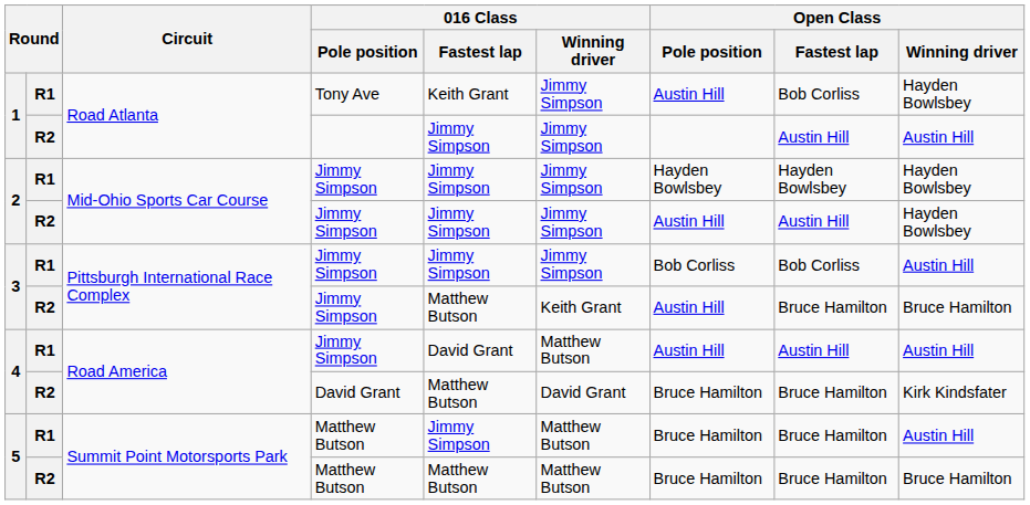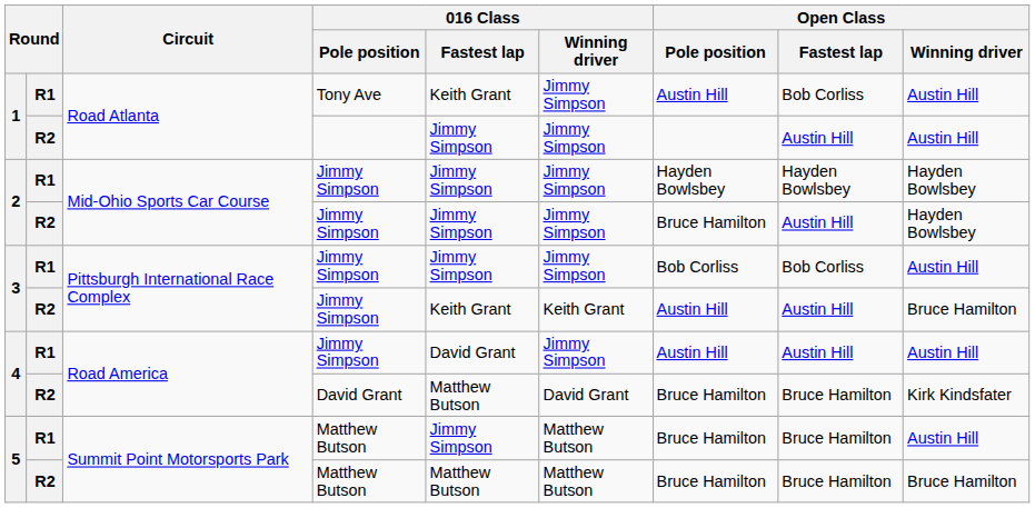 <table class="wikitable" style="font-size: 85%;" border="1">
 <tr>
 <th colspan="2" rowspan="2">Round</th>
 <th rowspan="2">Circuit</th>
 <th colspan="3">016 Class</th>
 <th colspan="3">Open Class</th>
 </tr>
 <tr>
 <th>Pole position</th>
 <th>Fastest lap</th>
 <th>Winning driver</th>
 <th>Pole position</th>
 <th>Fastest lap</th>
 <th>Winning driver</th>
 </tr>
 <tr>
 <th rowspan="2">1</th>
 <th>R1</th>
 <td rowspan="2"><a href='#'>Road Atlanta</a></td>
 <td> Tony Ave</td>
 <td> Keith Grant</td>
 <td> <a href='#'>Jimmy Simpson</a></td>
 <td> <a href='#'>Austin Hill</a></td>
 <td> Bob Corliss</td>
-<td> Hayden Bowlsbey</td>
+<td> <a href='#'>Austin Hill</a></td>
 </tr>
 <tr>
 <th>R2</th>
 <td></td>
 <td> <a href='#'>Jimmy Simpson</a></td>
 <td> <a href='#'>Jimmy Simpson</a></td>
 <td></td>
 <td> <a href='#'>Austin Hill</a></td>
 <td> <a href='#'>Austin Hill</a></td>
 </tr>
 <tr>
 <th rowspan="2">2</th>
 <th>R1</th>
 <td rowspan="2"><a href='#'>Mid-Ohio Sports Car Course</a></td>
 <td> <a href='#'>Jimmy Simpson</a></td>
 <td> <a href='#'>Jimmy Simpson</a></td>
 <td> <a href='#'>Jimmy Simpson</a></td>
 <td> Hayden Bowlsbey</td>
 <td> Hayden Bowlsbey</td>
 <td> Hayden Bowlsbey</td>
 </tr>
 <tr>
 <th>R2</th>
 <td> <a href='#'>Jimmy Simpson</a></td>
 <td> <a href='#'>Jimmy Simpson</a></td>
 <td> <a href='#'>Jimmy Simpson</a></td>
-<td> <a href='#'>Austin Hill</a></td>
+<td> Bruce Hamilton</td>
 <td> <a href='#'>Austin Hill</a></td>
 <td> Hayden Bowlsbey</td>
 </tr>
 <tr>
 <th rowspan="2">3</th>
 <th>R1</th>
 <td rowspan="2"><a href='#'>Pittsburgh International Race Complex</a></td>
 <td> <a href='#'>Jimmy Simpson</a></td>
 <td> <a href='#'>Jimmy Simpson</a></td>
 <td> <a href='#'>Jimmy Simpson</a></td>
 <td> Bob Corliss</td>
 <td> Bob Corliss</td>
 <td> <a href='#'>Austin Hill</a></td>
 </tr>
 <tr>
 <th>R2</th>
 <td> <a href='#'>Jimmy Simpson</a></td>
-<td> Matthew Butson</td>
+<td> Keith Grant</td>
 <td> Keith Grant</td>
 <td> <a href='#'>Austin Hill</a></td>
-<td> Bruce Hamilton</td>
+<td> <a href='#'>Austin Hill</a></td>
 <td> Bruce Hamilton</td>
 </tr>
 <tr>
 <th rowspan="2">4</th>
 <th>R1</th>
 <td rowspan="2"><a href='#'>Road America</a></td>
 <td> <a href='#'>Jimmy Simpson</a></td>
 <td> David Grant</td>
-<td> Matthew Butson</td>
+<td> <a href='#'>Jimmy Simpson</a></td>
 <td> <a href='#'>Austin Hill</a></td>
 <td> <a href='#'>Austin Hill</a></td>
 <td> <a href='#'>Austin Hill</a></td>
 </tr>
 <tr>
 <th>R2</th>
 <td> David Grant</td>
 <td> Matthew Butson</td>
 <td> David Grant</td>
 <td> Bruce Hamilton</td>
 <td> Bruce Hamilton</td>
 <td> Kirk Kindsfater</td>
 </tr>
 <tr>
 <th rowspan="2">5</th>
 <th>R1</th>
 <td rowspan="2"><a href='#'>Summit Point Motorsports Park</a></td>
 <td> Matthew Butson</td>
 <td> <a href='#'>Jimmy Simpson</a></td>
 <td> Matthew Butson</td>
 <td> Bruce Hamilton</td>
 <td> Bruce Hamilton</td>
 <td> <a href='#'>Austin Hill</a></td>
 </tr>
 <tr>
 <th>R2</th>
 <td> Matthew Butson</td>
 <td> Matthew Butson</td>
 <td> Matthew Butson</td>
 <td> Bruce Hamilton</td>
 <td> Bruce Hamilton</td>
 <td> Bruce Hamilton</td>
 </tr>
 </table>
